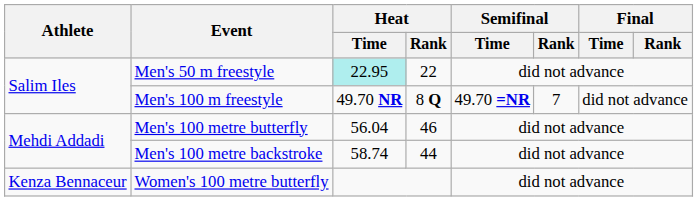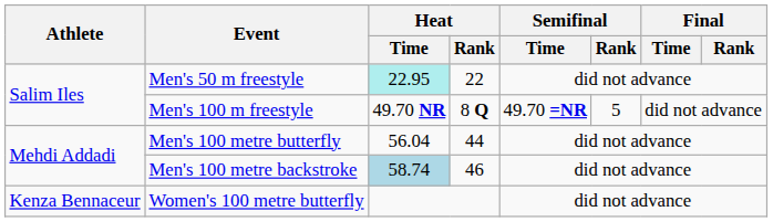 <table class=wikitable style="font-size:90%">
 <tr>
 <th rowspan="2">Athlete</th>
 <th rowspan="2">Event</th>
 <th colspan="2">Heat</th>
 <th colspan="2">Semifinal</th>
 <th colspan="2">Final</th>
 </tr>
 <tr style="font-size:95%">
 <th>Time</th>
 <th>Rank</th>
 <th>Time</th>
 <th>Rank</th>
 <th>Time</th>
 <th>Rank</th>
 </tr>
 <tr align=center>
 <td align=left rowspan=2><a href='#'>Salim Iles</a></td>
 <td align=left><a href='#'>Men's 50 m freestyle</a></td>
 <td style="background: paleturquoise;">22.95</td>
 <td>22</td>
 <td colspan=4>did not advance</td>
 </tr>
 <tr align=center>
 <td align=left><a href='#'>Men's 100 m freestyle</a></td>
 <td>49.70 <strong><a href='#'>NR</a></strong></td>
 <td>8 <strong>Q</strong></td>
 <td>49.70 <strong><a href='#'>=NR</a></strong></td>
-<td>7</td>
+<td>5</td>
 <td colspan=2>did not advance</td>
 </tr>
 <tr align=center>
 <td align=left rowspan=2><a href='#'>Mehdi Addadi</a></td>
 <td align=left><a href='#'>Men's 100 metre butterfly</a></td>
 <td>56.04</td>
-<td>46</td>
+<td>44</td>
 <td colspan=4>did not advance</td>
 </tr>
 <tr align=center>
 <td align=left><a href='#'>Men's 100 metre backstroke</a></td>
-<td>58.74</td>
-<td>44</td>
+<td style="background: lightblue;">58.74</td>
+<td>46</td>
 <td colspan=4>did not advance</td>
 </tr>
 <tr align=center>
 <td align=left><a href='#'>Kenza Bennaceur</a></td>
 <td align=left><a href='#'>Women's 100 metre butterfly</a></td>
 <td colspan=2></td>
 <td colspan=4>did not advance</td>
 </tr>
 </table>
